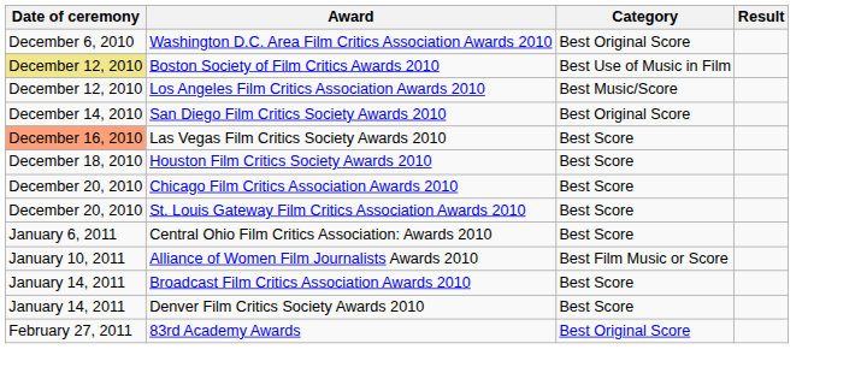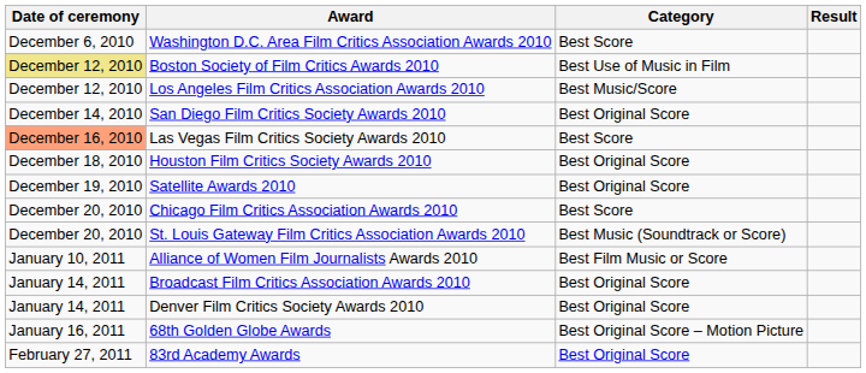 <table class="wikitable">
 <tr>
 <th>Date of ceremony</th>
 <th>Award</th>
 <th>Category</th>
 <th>Result</th>
 </tr>
 <tr>
 <td>December 6, 2010</td>
 <td><a href='#'>Washington D.C. Area Film Critics Association Awards 2010</a></td>
-<td>Best Original Score</td>
+<td>Best Score</td>
 <td></td>
 </tr>
 <tr>
 <td style="background: khaki;">December 12, 2010</td>
 <td><a href='#'>Boston Society of Film Critics Awards 2010</a></td>
 <td>Best Use of Music in Film</td>
 <td></td>
 </tr>
 <tr>
 <td>December 12, 2010</td>
 <td><a href='#'>Los Angeles Film Critics Association Awards 2010</a></td>
 <td>Best Music/Score</td>
 <td></td>
 </tr>
 <tr>
 <td>December 14, 2010</td>
 <td><a href='#'>San Diego Film Critics Society Awards 2010</a></td>
 <td>Best Original Score</td>
 <td></td>
 </tr>
 <tr>
 <td style="background: lightsalmon;">December 16, 2010</td>
 <td>Las Vegas Film Critics Society Awards 2010</td>
 <td>Best Score</td>
 <td></td>
 </tr>
 <tr>
 <td>December 18, 2010</td>
 <td><a href='#'>Houston Film Critics Society Awards 2010</a></td>
-<td>Best Score</td>
+<td>Best Original Score</td>
+<td></td>
+</tr>
+<tr>
+<td>December 19, 2010</td>
+<td><a href='#'>Satellite Awards 2010</a></td>
+<td>Best Original Score</td>
 <td></td>
 </tr>
 <tr>
 <td>December 20, 2010</td>
 <td><a href='#'>Chicago Film Critics Association Awards 2010</a></td>
 <td>Best Score</td>
 <td></td>
 </tr>
 <tr>
 <td>December 20, 2010</td>
 <td><a href='#'>St. Louis Gateway Film Critics Association Awards 2010</a></td>
-<td>Best Score</td>
-<td></td>
-</tr>
-<tr>
-<td>January 6, 2011</td>
-<td>Central Ohio Film Critics Association: Awards 2010</td>
-<td>Best Score</td>
+<td>Best Music (Soundtrack or Score)</td>
 <td></td>
 </tr>
 <tr>
 <td>January 10, 2011</td>
 <td><a href='#'>Alliance of Women Film Journalists</a> Awards 2010</td>
 <td>Best Film Music or Score</td>
 <td></td>
 </tr>
 <tr>
 <td>January 14, 2011</td>
 <td><a href='#'>Broadcast Film Critics Association Awards 2010</a></td>
-<td>Best Score</td>
+<td>Best Original Score</td>
 <td></td>
 </tr>
 <tr>
 <td>January 14, 2011</td>
 <td>Denver Film Critics Society Awards 2010</td>
-<td>Best Score</td>
+<td>Best Original Score</td>
+<td></td>
+</tr>
+<tr>
+<td>January 16, 2011</td>
+<td><a href='#'>68th Golden Globe Awards</a></td>
+<td>Best Original Score – Motion Picture</td>
 <td></td>
 </tr>
 <tr>
 <td>February 27, 2011</td>
 <td><a href='#'>83rd Academy Awards</a></td>
 <td><a href='#'>Best Original Score</a></td>
 <td></td>
 </tr>
 </table>
